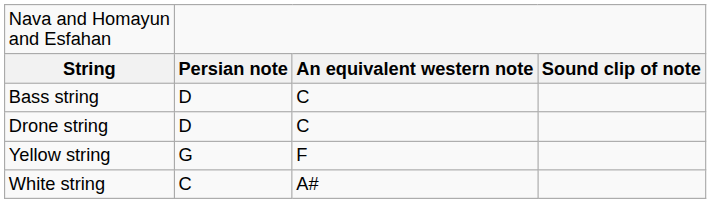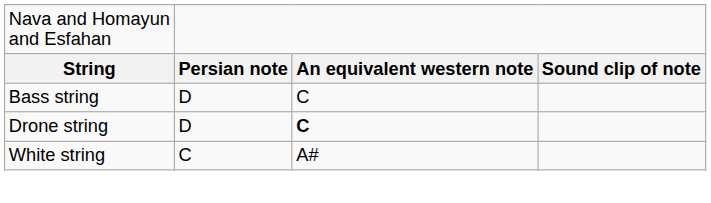 <table class="wikitable">
 <tr>
 <td>Nava and Homayun<br>and Esfahan</td>
 </tr>
 <tr>
 <th>String</th>
 <th>Persian note</th>
 <th>An equivalent western note</th>
 <th>Sound clip of note</th>
 </tr>
 <tr>
 <td>Bass string</td>
 <td>D</td>
 <td>C</td>
 <td></td>
 </tr>
 <tr>
 <td>Drone string</td>
 <td>D</td>
-<td>C</td>
-<td></td>
-</tr>
-<tr>
-<td>Yellow string</td>
-<td>G</td>
-<td>F</td>
+<td><strong>C</strong></td>
 <td></td>
 </tr>
 <tr>
 <td>White string</td>
 <td>C</td>
 <td>A#</td>
 <td></td>
 </tr>
 </table>
